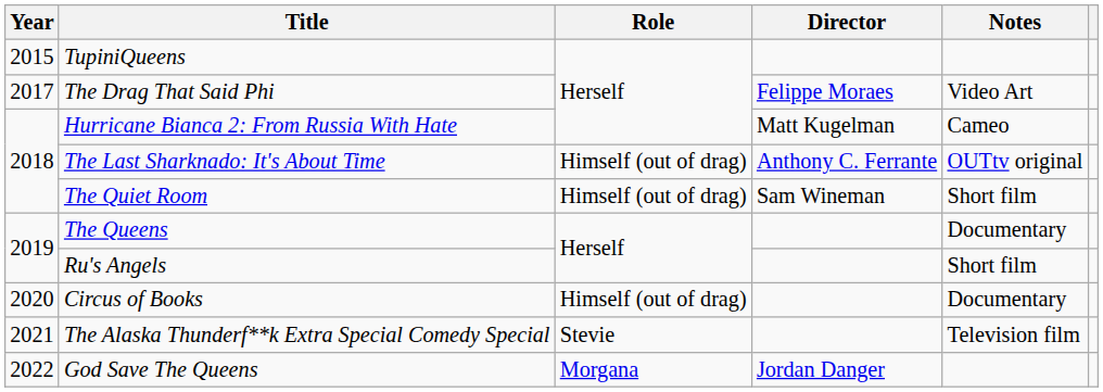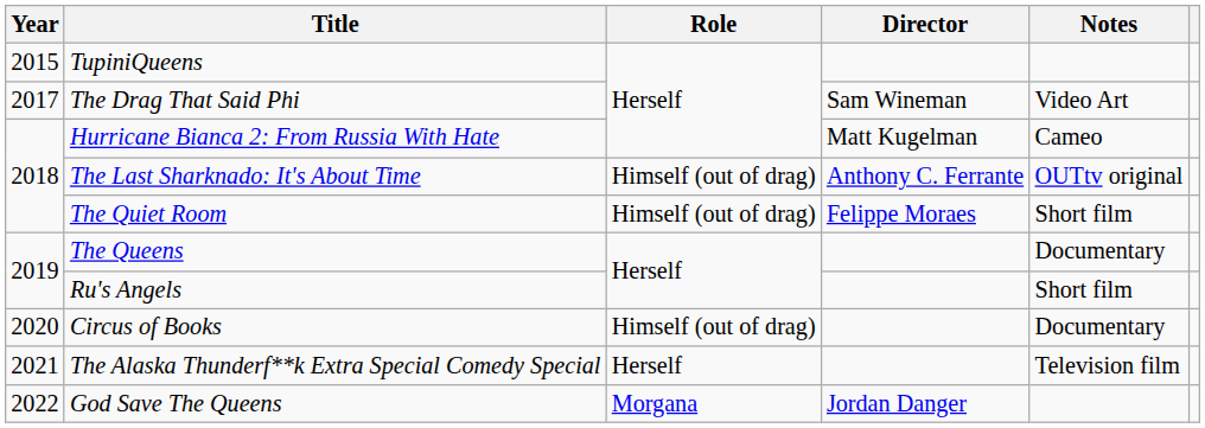 <table class="wikitable">
 <tr>
 <th>Year</th>
 <th>Title</th>
 <th>Role</th>
 <th>Director</th>
 <th>Notes</th>
 <th></th>
 </tr>
 <tr>
 <td>2015</td>
 <td><em>TupiniQueens</em></td>
 <td rowspan="3">Herself</td>
 <td></td>
 <td></td>
 <td></td>
 </tr>
 <tr>
 <td>2017</td>
 <td><em>The Drag That Said Phi</em></td>
-<td><a href='#'>Felippe Moraes</a></td>
+<td>Sam Wineman</td>
 <td>Video Art</td>
 <td></td>
 </tr>
 <tr>
 <td rowspan="3">2018</td>
 <td><a href='#'><em>Hurricane Bianca 2: From Russia With Hate</em></a></td>
 <td>Matt Kugelman</td>
 <td>Cameo</td>
 <td></td>
 </tr>
 <tr>
 <td><em><a href='#'>The Last Sharknado: It's About Time</a></em></td>
 <td>Himself (out of drag)</td>
 <td><a href='#'>Anthony C. Ferrante</a></td>
 <td><a href='#'>OUTtv</a> original</td>
 <td></td>
 </tr>
 <tr>
 <td><em><a href='#'>The Quiet Room</a></em></td>
 <td>Himself (out of drag)</td>
-<td>Sam Wineman</td>
+<td><a href='#'>Felippe Moraes</a></td>
 <td>Short film</td>
 <td></td>
 </tr>
 <tr>
 <td rowspan="2">2019</td>
 <td><em><a href='#'>The Queens</a></em></td>
 <td rowspan="2">Herself</td>
 <td></td>
 <td>Documentary</td>
 <td></td>
 </tr>
 <tr>
 <td><em>Ru's Angels</em></td>
 <td></td>
 <td>Short film</td>
 <td></td>
 </tr>
 <tr>
 <td>2020</td>
 <td><em>Circus of Books</em></td>
 <td>Himself (out of drag)</td>
 <td></td>
 <td>Documentary</td>
 <td></td>
 </tr>
 <tr>
 <td>2021</td>
 <td><em>The Alaska Thunderf**k Extra Special Comedy Special</em></td>
-<td>Stevie</td>
+<td>Herself</td>
 <td></td>
 <td>Television film</td>
 <td></td>
 </tr>
 <tr>
 <td>2022</td>
 <td><em>God Save The Queens</em></td>
 <td><a href='#'>Morgana</a></td>
 <td><a href='#'>Jordan Danger</a></td>
 <td></td>
 <td></td>
 </tr>
 </table>
